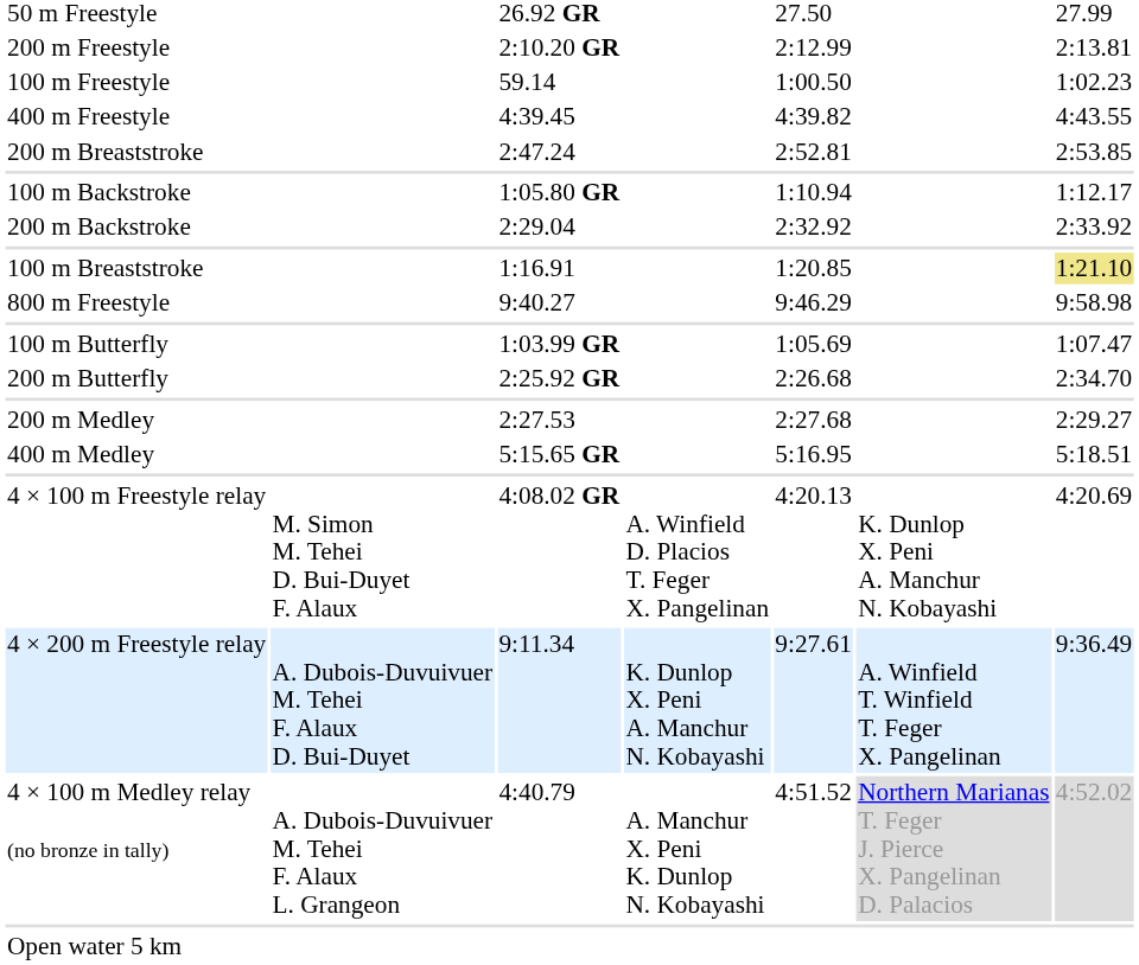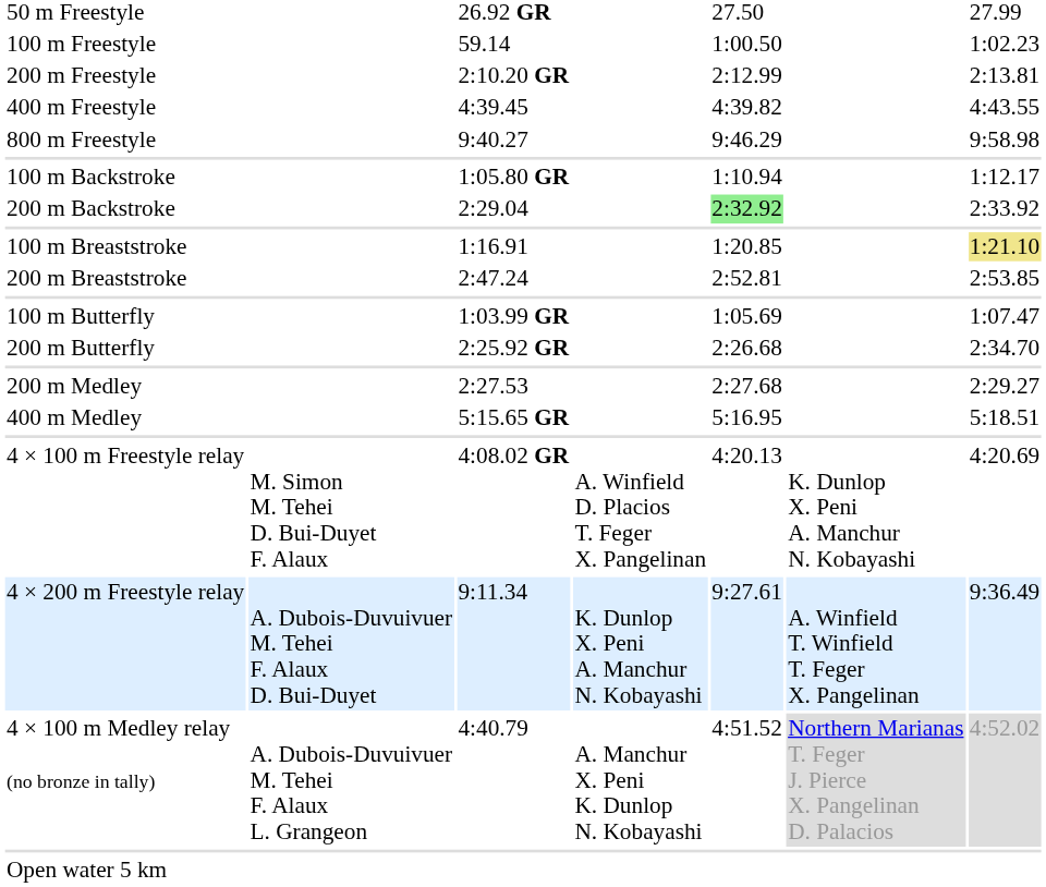 <table>
 <tr>
 <td>50 m Freestyle</td>
 <td></td>
 <td>26.92 <strong>GR</strong></td>
 <td></td>
 <td>27.50</td>
 <td></td>
 <td>27.99</td>
 </tr>
 <tr>
+<td>100 m Freestyle</td>
+<td></td>
+<td>59.14</td>
+<td></td>
+<td>1:00.50</td>
+<td></td>
+<td>1:02.23</td>
+</tr>
+<tr>
 <td>200 m Freestyle</td>
 <td></td>
 <td>2:10.20 <strong>GR</strong></td>
 <td></td>
 <td>2:12.99</td>
 <td></td>
 <td>2:13.81</td>
-</tr>
-<tr>
-<td>100 m Freestyle</td>
-<td></td>
-<td>59.14</td>
-<td></td>
-<td>1:00.50</td>
-<td></td>
-<td>1:02.23</td>
 </tr>
 <tr>
 <td>400 m Freestyle</td>
 <td></td>
 <td>4:39.45</td>
 <td></td>
 <td>4:39.82</td>
 <td></td>
 <td>4:43.55</td>
 </tr>
 <tr>
-<td>200 m Breaststroke</td>
+<td>800 m Freestyle</td>
 <td></td>
-<td>2:47.24</td>
+<td>9:40.27</td>
 <td></td>
-<td>2:52.81</td>
+<td>9:46.29</td>
 <td></td>
-<td>2:53.85</td>
+<td>9:58.98</td>
 </tr>
 <tr bgcolor=#ddd>
 <td colspan=7></td>
 </tr>
 <tr>
 <td>100 m Backstroke</td>
 <td></td>
 <td>1:05.80 <strong>GR</strong></td>
 <td></td>
 <td>1:10.94</td>
 <td></td>
 <td>1:12.17</td>
 </tr>
 <tr>
 <td>200 m Backstroke</td>
 <td></td>
 <td>2:29.04</td>
 <td></td>
-<td>2:32.92</td>
+<td style="background: lightgreen;">2:32.92</td>
 <td></td>
 <td>2:33.92</td>
 </tr>
 <tr bgcolor=#ddd>
 <td colspan=7></td>
 </tr>
 <tr>
 <td>100 m Breaststroke</td>
 <td></td>
 <td>1:16.91</td>
 <td></td>
 <td>1:20.85</td>
 <td></td>
 <td style="background: khaki;">1:21.10</td>
 </tr>
 <tr>
-<td>800 m Freestyle</td>
+<td>200 m Breaststroke</td>
 <td></td>
-<td>9:40.27</td>
+<td>2:47.24</td>
 <td></td>
-<td>9:46.29</td>
+<td>2:52.81</td>
 <td></td>
-<td>9:58.98</td>
+<td>2:53.85</td>
 </tr>
 <tr bgcolor=#ddd>
 <td colspan=7></td>
 </tr>
 <tr>
 <td>100 m Butterfly</td>
 <td></td>
 <td>1:03.99 <strong>GR</strong></td>
 <td></td>
 <td>1:05.69</td>
 <td></td>
 <td>1:07.47</td>
 </tr>
 <tr>
 <td>200 m Butterfly</td>
 <td></td>
 <td>2:25.92 <strong>GR</strong></td>
 <td></td>
 <td>2:26.68</td>
 <td></td>
 <td>2:34.70</td>
 </tr>
 <tr bgcolor=#ddd>
 <td colspan=7></td>
 </tr>
 <tr>
 <td>200 m Medley</td>
 <td></td>
 <td>2:27.53</td>
 <td></td>
 <td>2:27.68</td>
 <td></td>
 <td>2:29.27</td>
 </tr>
 <tr>
 <td>400 m Medley</td>
 <td></td>
 <td>5:15.65 <strong>GR</strong></td>
 <td></td>
 <td>5:16.95</td>
 <td></td>
 <td>5:18.51</td>
 </tr>
 <tr bgcolor=#ddd>
 <td colspan=7></td>
 </tr>
 <tr valign=top>
 <td>4 × 100 m Freestyle relay</td>
 <td> <br>M. Simon<br>M. Tehei<br>D. Bui-Duyet<br>F. Alaux</td>
 <td>4:08.02 <strong>GR</strong></td>
 <td> <br>A. Winfield<br>D. Placios<br>T. Feger<br>X. Pangelinan</td>
 <td>4:20.13</td>
 <td> <br>K. Dunlop<br>X. Peni<br>A. Manchur<br>N. Kobayashi</td>
 <td>4:20.69</td>
 </tr>
 <tr valign=top bgcolor=#ddeeff>
 <td>4 × 200 m Freestyle relay</td>
 <td> <br>A. Dubois-Duvuivuer<br>M. Tehei<br>F. Alaux<br>D. Bui-Duyet</td>
 <td>9:11.34</td>
 <td> <br>K. Dunlop<br>X. Peni<br>A. Manchur<br>N. Kobayashi</td>
 <td>9:27.61</td>
 <td> <br>A. Winfield<br>T. Winfield<br>T. Feger<br>X. Pangelinan</td>
 <td>9:36.49</td>
 </tr>
 <tr valign=top>
 <td>4 × 100 m Medley relay<br><br><small>(no bronze in tally)</small></td>
 <td> <br>A. Dubois-Duvuivuer<br>M. Tehei<br>F. Alaux<br>L. Grangeon</td>
 <td>4:40.79</td>
 <td> <br>A. Manchur<br>X. Peni<br>K. Dunlop<br>N. Kobayashi</td>
 <td>4:51.52</td>
 <td style="color:#999; background-color:#ddd;"> <a href='#'><span>Northern Marianas</span></a> <br>T. Feger<br>J. Pierce<br>X. Pangelinan<br>D. Palacios</td>
 <td style="color:#999; background-color:#ddd;">4:52.02</td>
 </tr>
 <tr bgcolor=#ddd>
 <td colspan=7></td>
 </tr>
 <tr>
 <td>Open water 5 km</td>
 <td></td>
 <td></td>
 <td></td>
 <td></td>
 <td></td>
 <td></td>
 </tr>
 </table>
